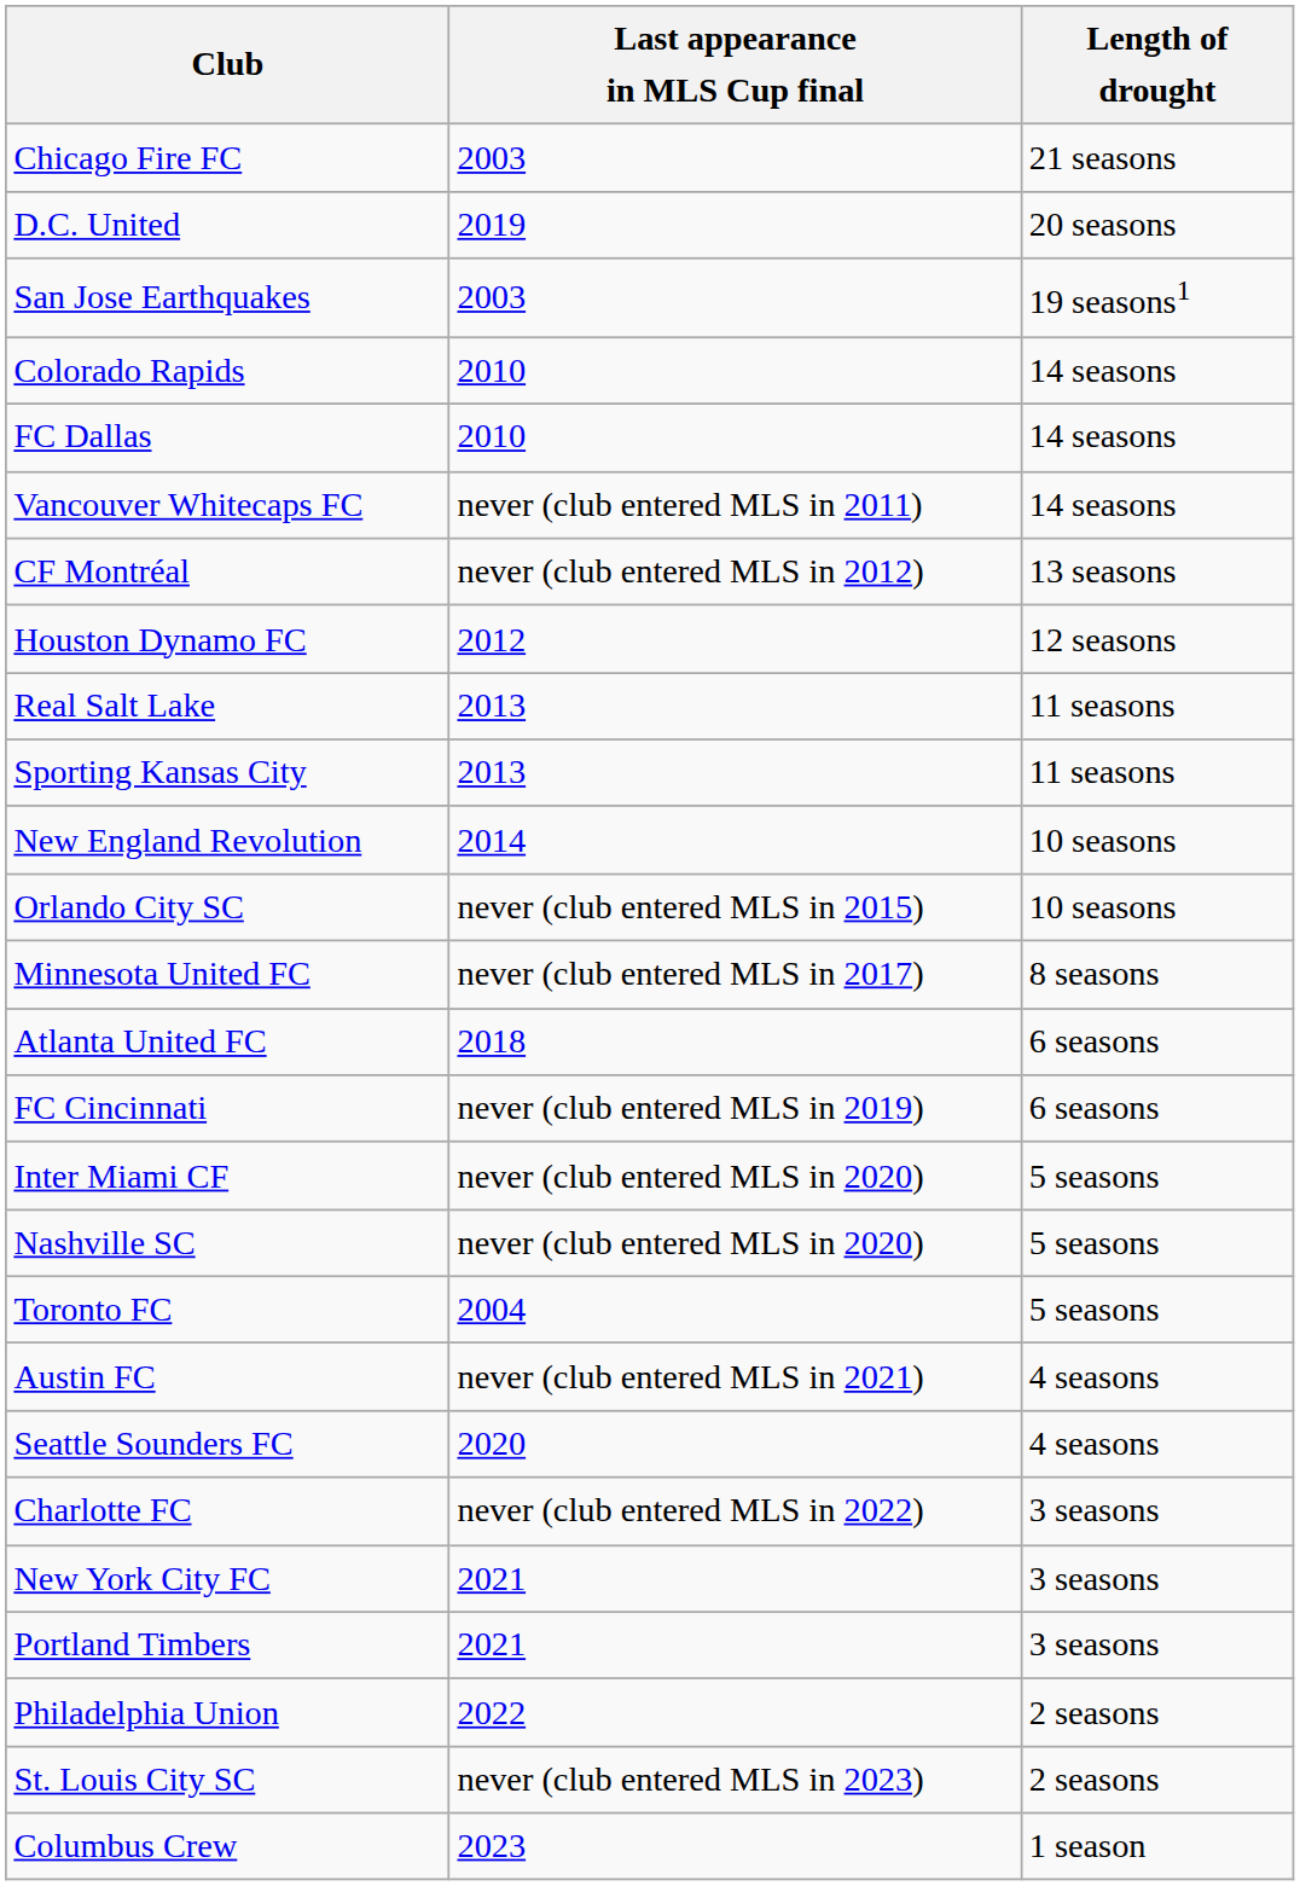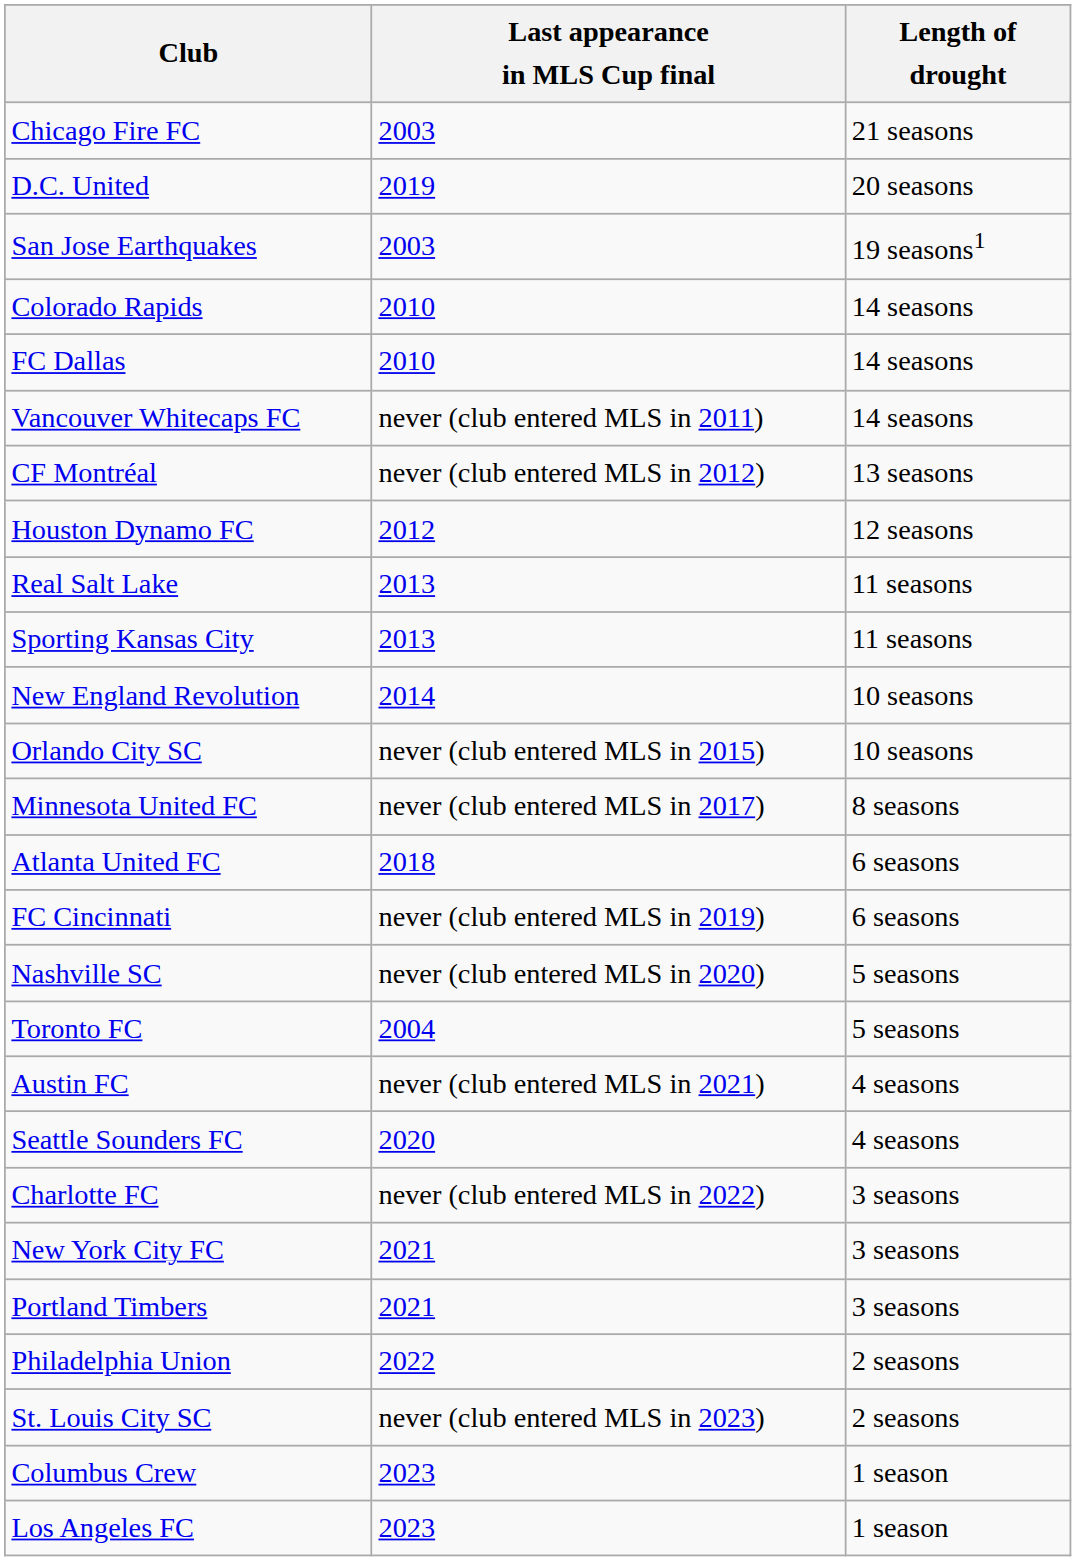 <table class="wikitable sortable" style="font-size:1.00em; line-height:1.5em;">
 <tr>
 <th width="200pt">Club</th>
 <th width="260pt">Last appearance<br>in MLS Cup final</th>
 <th width="120pt">Length of drought</th>
 </tr>
 <tr>
 <td align="left"><a href='#'>Chicago Fire FC</a></td>
 <td><a href='#'>2003</a></td>
 <td>21 seasons</td>
 </tr>
 <tr>
 <td align="left"><a href='#'>D.C. United</a></td>
 <td><a href='#'>2019</a></td>
 <td>20 seasons</td>
 </tr>
 <tr>
 <td align="left"><a href='#'>San Jose Earthquakes</a></td>
 <td><a href='#'>2003</a></td>
 <td>19 seasons<sup>1</sup></td>
 </tr>
 <tr>
 <td align="left"><a href='#'>Colorado Rapids</a></td>
 <td><a href='#'>2010</a></td>
 <td>14 seasons</td>
 </tr>
 <tr>
 <td align="left"><a href='#'>FC Dallas</a></td>
 <td><a href='#'>2010</a></td>
 <td>14 seasons</td>
 </tr>
 <tr>
 <td align="left"><a href='#'>Vancouver Whitecaps FC</a></td>
 <td>never (club entered MLS in <a href='#'>2011</a>)</td>
 <td>14 seasons</td>
 </tr>
 <tr>
 <td align="left"><a href='#'>CF Montréal</a></td>
 <td>never (club entered MLS in <a href='#'>2012</a>)</td>
 <td>13 seasons</td>
 </tr>
 <tr>
 <td align="left"><a href='#'>Houston Dynamo FC</a></td>
 <td><a href='#'>2012</a></td>
 <td>12 seasons</td>
 </tr>
 <tr>
 <td align="left"><a href='#'>Real Salt Lake</a></td>
 <td><a href='#'>2013</a></td>
 <td>11 seasons</td>
 </tr>
 <tr>
 <td align="left"><a href='#'>Sporting Kansas City</a></td>
 <td><a href='#'>2013</a></td>
 <td>11 seasons</td>
 </tr>
 <tr>
 <td align="left"><a href='#'>New England Revolution</a></td>
 <td><a href='#'>2014</a></td>
 <td>10 seasons</td>
 </tr>
 <tr>
 <td align="left"><a href='#'>Orlando City SC</a></td>
 <td>never (club entered MLS in <a href='#'>2015</a>)</td>
 <td>10 seasons</td>
 </tr>
 <tr>
 <td align="left"><a href='#'>Minnesota United FC</a></td>
 <td>never (club entered MLS in <a href='#'>2017</a>)</td>
 <td>8 seasons</td>
 </tr>
 <tr>
 <td align="left"><a href='#'>Atlanta United FC</a></td>
 <td><a href='#'>2018</a></td>
 <td>6 seasons</td>
 </tr>
 <tr>
 <td align="left"><a href='#'>FC Cincinnati</a></td>
 <td>never (club entered MLS in <a href='#'>2019</a>)</td>
 <td>6 seasons</td>
 </tr>
 <tr>
-<td align="left"><a href='#'>Inter Miami CF</a></td>
-<td>never (club entered MLS in <a href='#'>2020</a>)</td>
-<td>5 seasons</td>
-</tr>
-<tr>
 <td align="left"><a href='#'>Nashville SC</a></td>
 <td>never (club entered MLS in <a href='#'>2020</a>)</td>
 <td>5 seasons</td>
 </tr>
 <tr>
 <td align="left"><a href='#'>Toronto FC</a></td>
 <td><a href='#'>2004</a></td>
 <td>5 seasons</td>
 </tr>
 <tr>
 <td align="left"><a href='#'>Austin FC</a></td>
 <td>never (club entered MLS in <a href='#'>2021</a>)</td>
 <td>4 seasons</td>
 </tr>
 <tr>
 <td align="left"><a href='#'>Seattle Sounders FC</a></td>
 <td><a href='#'>2020</a></td>
 <td>4 seasons</td>
 </tr>
 <tr>
 <td align="left"><a href='#'>Charlotte FC</a></td>
 <td>never (club entered MLS in <a href='#'>2022</a>)</td>
 <td>3 seasons</td>
 </tr>
 <tr>
 <td align="left"><a href='#'>New York City FC</a></td>
 <td><a href='#'>2021</a></td>
 <td>3 seasons</td>
 </tr>
 <tr>
 <td align="left"><a href='#'>Portland Timbers</a></td>
 <td><a href='#'>2021</a></td>
 <td>3 seasons</td>
 </tr>
 <tr>
 <td align="left"><a href='#'>Philadelphia Union</a></td>
 <td><a href='#'>2022</a></td>
 <td>2 seasons</td>
 </tr>
 <tr>
 <td align="left"><a href='#'>St. Louis City SC</a></td>
 <td>never (club entered MLS in <a href='#'>2023</a>)</td>
 <td>2 seasons</td>
 </tr>
 <tr>
 <td align="left"><a href='#'>Columbus Crew</a></td>
 <td><a href='#'>2023</a></td>
 <td>1 season</td>
 </tr>
+<tr>
+<td align="left"><a href='#'>Los Angeles FC</a></td>
+<td><a href='#'>2023</a></td>
+<td>1 season<br></td>
+</tr>
 </table>
